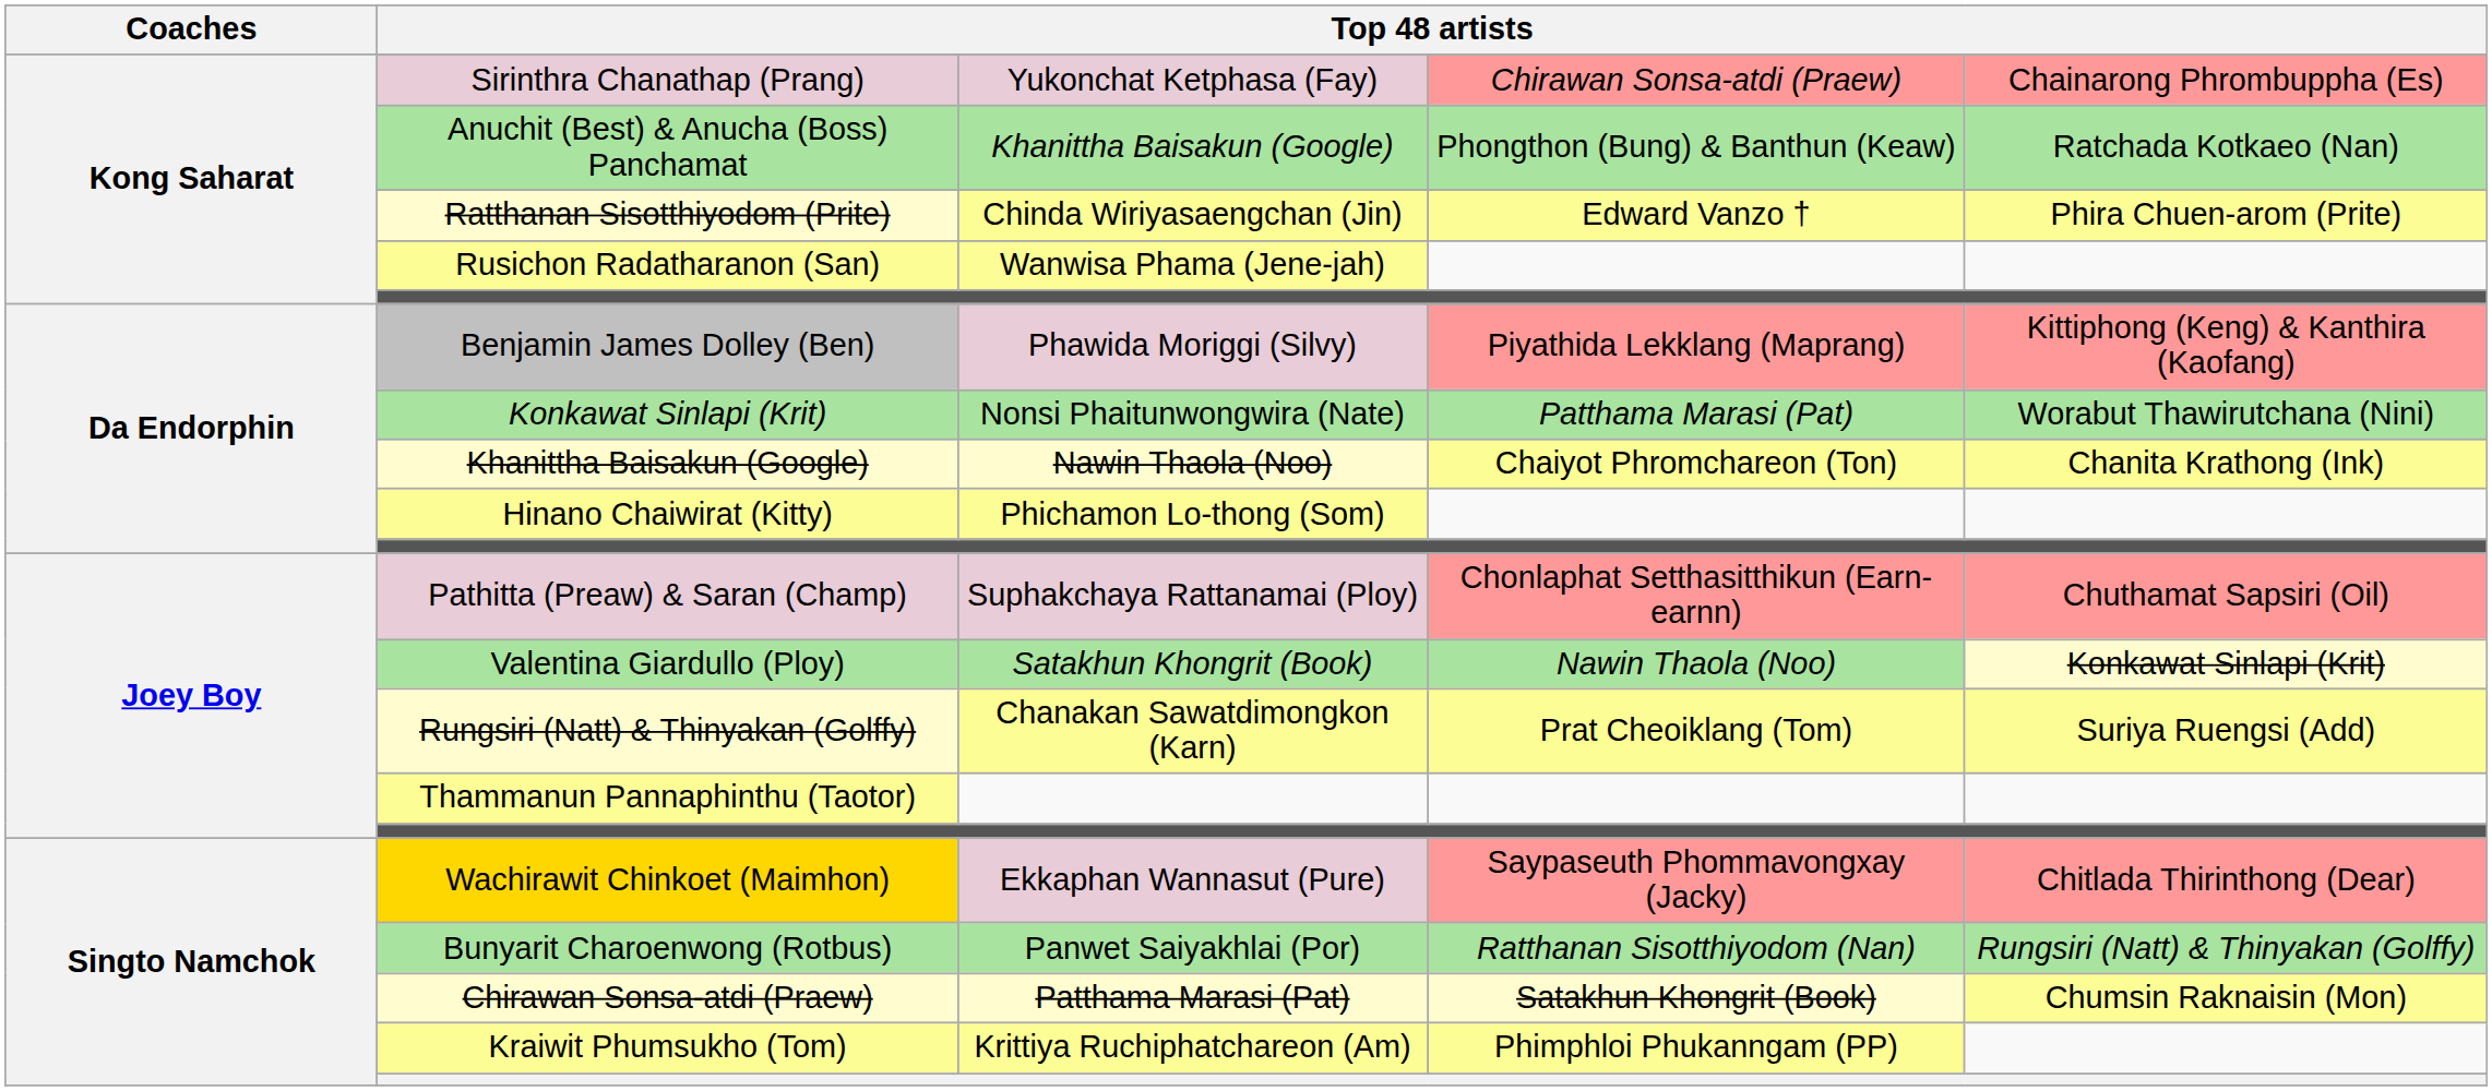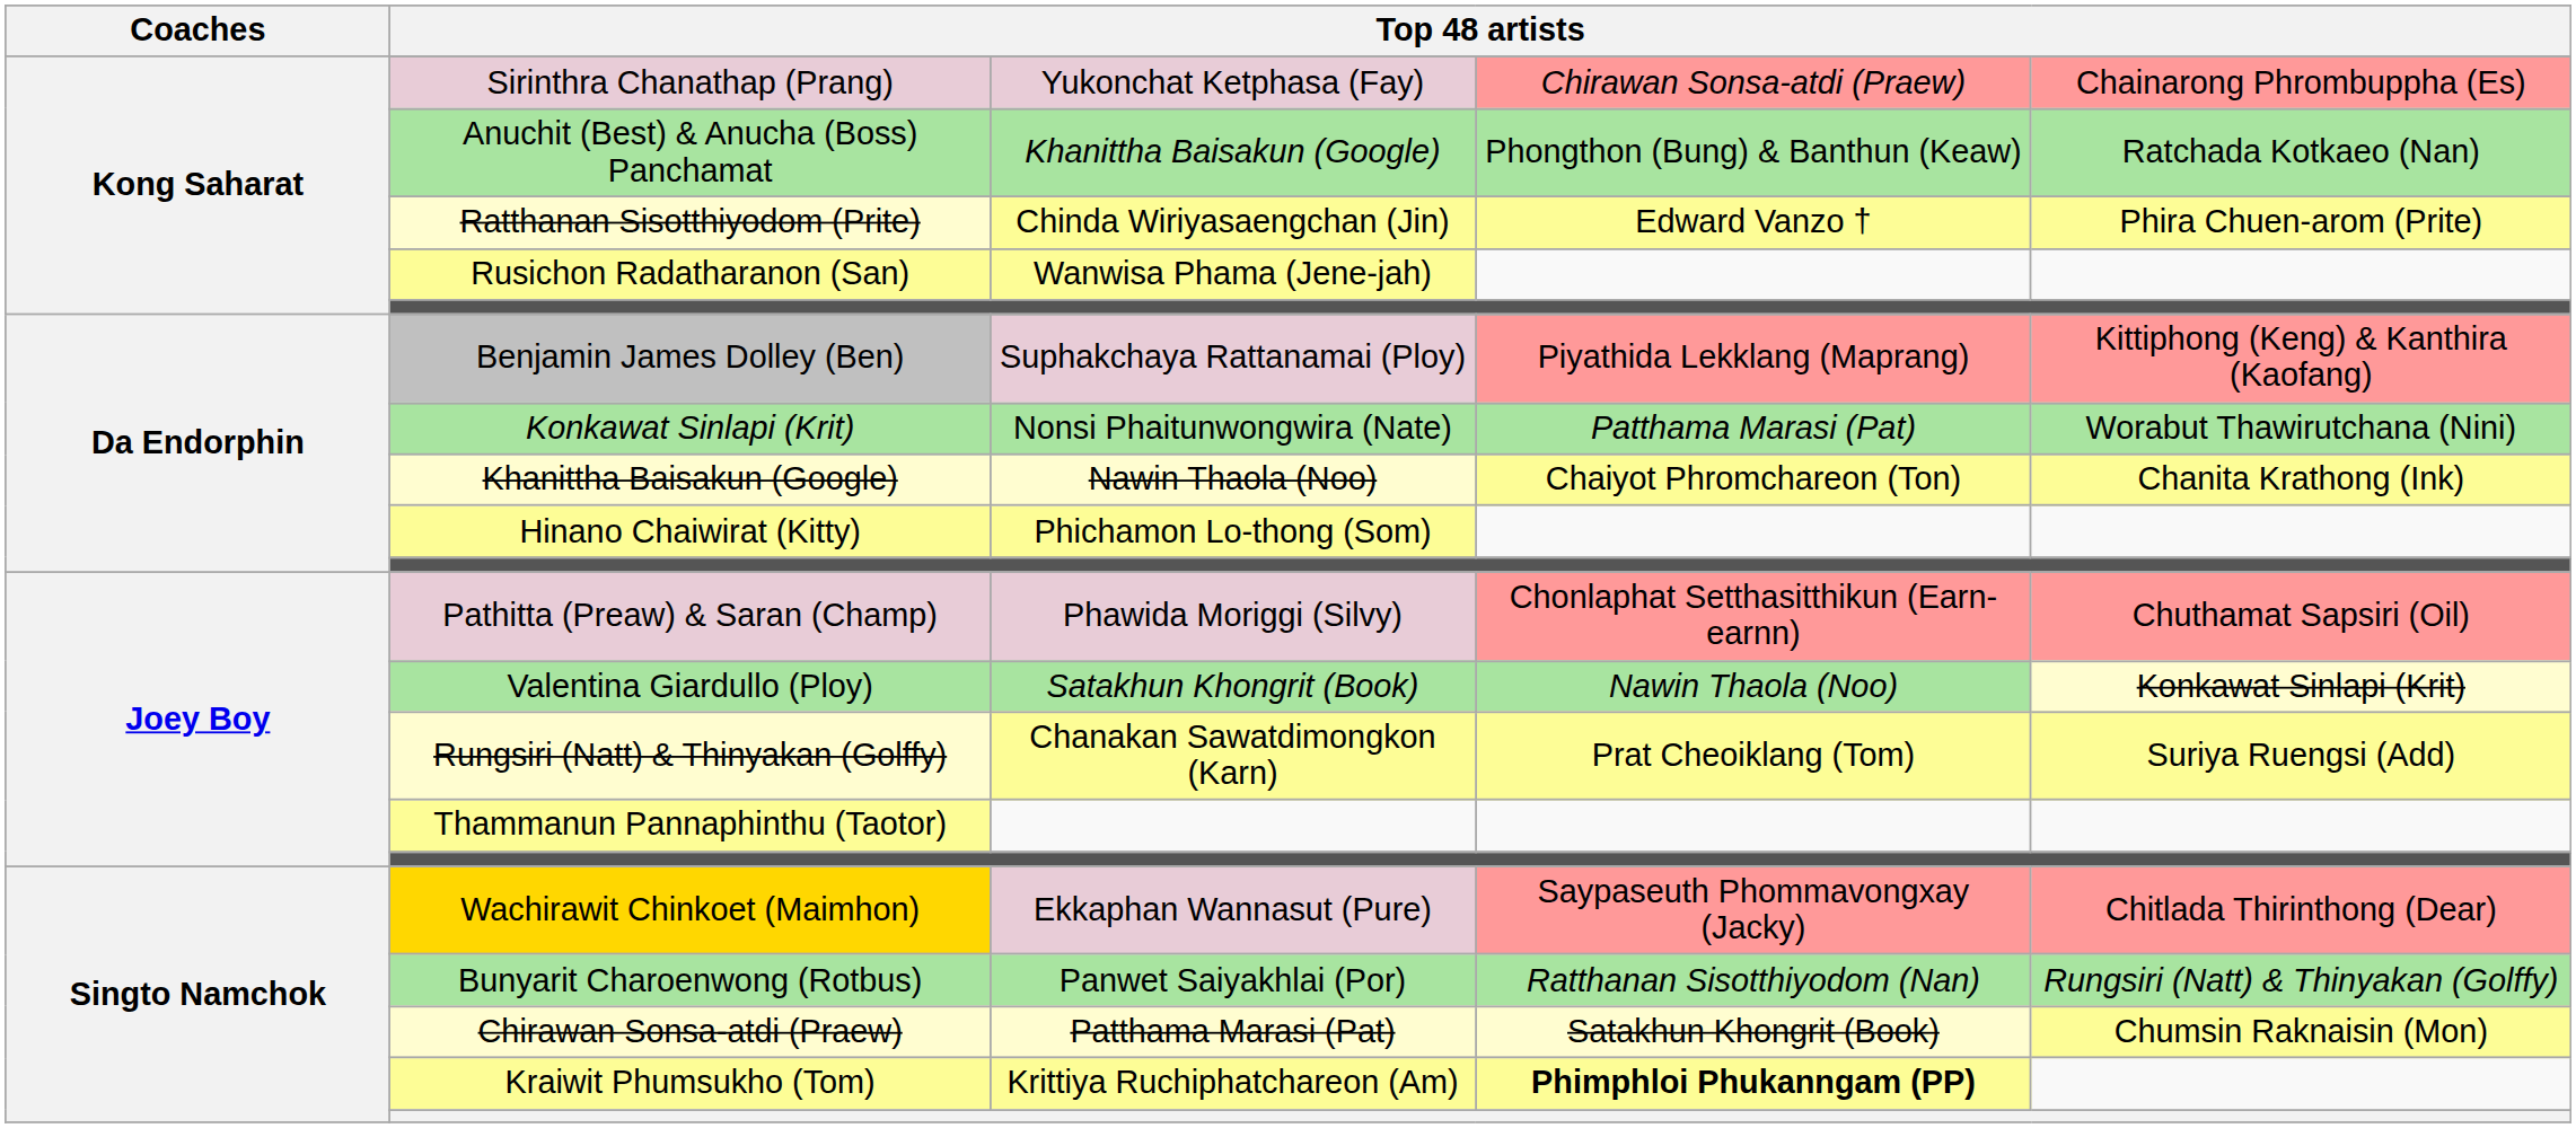 <table class="wikitable" style="text-align:center; width:100%;">
 <tr>
 <th style="width:15%;">Coaches</th>
 <th style="width:85%;" colspan="4">Top 48 artists</th>
 </tr>
 <tr>
 <th rowspan="6">Kong Saharat</th>
 </tr>
 <tr>
 <td style="background:#E8CCD7;">Sirinthra Chanathap (Prang)</td>
 <td style="background:#E8CCD7;">Yukonchat Ketphasa (Fay)</td>
 <td style="background:#FF9999;"><em>Chirawan Sonsa-atdi (Praew)</em></td>
 <td style="background:#FF9999;">Chainarong Phrombuppha (Es)</td>
 </tr>
 <tr>
 <td style="background:#A8E4A0;">Anuchit (Best) & Anucha (Boss) Panchamat</td>
 <td style="background:#A8E4A0;"><em>Khanittha Baisakun (Google)</em></td>
 <td style="background:#A8E4A0;">Phongthon (Bung) & Banthun (Keaw)</td>
 <td style="background:#A8E4A0;">Ratchada Kotkaeo (Nan)</td>
 </tr>
 <tr>
 <td style="background:#FFFDD0;"><s>Ratthanan Sisotthiyodom (Prite)</s></td>
 <td style="background:#FDFD96;">Chinda Wiriyasaengchan (Jin)</td>
 <td style="background:#FDFD96;">Edward Vanzo †</td>
 <td style="background:#FDFD96;">Phira Chuen-arom (Prite)</td>
 </tr>
 <tr>
 <td style="background:#FDFD96;">Rusichon Radatharanon (San)</td>
 <td style="background:#FDFD96;">Wanwisa Phama (Jene-jah)</td>
 <td></td>
 <td></td>
 </tr>
 <tr>
 <td colspan="4" style="background:#555;"></td>
 </tr>
 <tr>
 <th rowspan="6">Da Endorphin</th>
 </tr>
 <tr>
 <td style="background:silver;">Benjamin James Dolley (Ben)</td>
-<td style="background:#E8CCD7;">Phawida Moriggi (Silvy)</td>
+<td style="background:#E8CCD7;">Suphakchaya Rattanamai (Ploy)</td>
 <td style="background:#FF9999;">Piyathida Lekklang (Maprang)</td>
 <td style="background:#FF9999;">Kittiphong (Keng) & Kanthira (Kaofang)</td>
 </tr>
 <tr>
 <td style="background:#A8E4A0;"><em>Konkawat Sinlapi (Krit)</em></td>
 <td style="background:#A8E4A0;">Nonsi Phaitunwongwira (Nate)</td>
 <td style="background:#A8E4A0;"><em>Patthama Marasi (Pat)</em></td>
 <td style="background:#A8E4A0;">Worabut Thawirutchana (Nini)</td>
 </tr>
 <tr>
 <td style="background:#FFFDD0;"><s>Khanittha Baisakun (Google)</s></td>
 <td style="background:#FFFDD0;"><s>Nawin Thaola (Noo)</s></td>
 <td style="background:#FDFD96;">Chaiyot Phromchareon (Ton)</td>
 <td style="background:#FDFD96;">Chanita Krathong (Ink)</td>
 </tr>
 <tr>
 <td style="background:#FDFD96;">Hinano Chaiwirat (Kitty)</td>
 <td style="background:#FDFD96;">Phichamon Lo-thong (Som)</td>
 <td></td>
 <td></td>
 </tr>
 <tr>
 <td colspan="4" style="background:#555;"></td>
 </tr>
 <tr>
 <th rowspan="6"><a href='#'>Joey Boy</a></th>
 </tr>
 <tr>
 <td style="background:#E8CCD7;">Pathitta (Preaw) & Saran (Champ) </td>
-<td style="background:#E8CCD7;">Suphakchaya Rattanamai (Ploy)</td>
+<td style="background:#E8CCD7;">Phawida Moriggi (Silvy)</td>
 <td style="background:#FF9999;">Chonlaphat Setthasitthikun (Earn-earnn)</td>
 <td style="background:#FF9999;">Chuthamat Sapsiri (Oil)</td>
 </tr>
 <tr>
 <td style="background:#A8E4A0;">Valentina Giardullo (Ploy)</td>
 <td style="background:#A8E4A0;"><em>Satakhun Khongrit (Book)</em></td>
 <td style="background:#A8E4A0;"><em>Nawin Thaola (Noo)</em></td>
 <td style="background:#FFFDD0;"><s>Konkawat Sinlapi (Krit)</s></td>
 </tr>
 <tr>
 <td style="background:#FFFDD0;"><s>Rungsiri (Natt) & Thinyakan (Golffy)</s></td>
 <td style="background:#FDFD96;">Chanakan Sawatdimongkon (Karn)</td>
 <td style="background:#FDFD96;">Prat Cheoiklang (Tom)</td>
 <td style="background:#FDFD96;">Suriya Ruengsi (Add)</td>
 </tr>
 <tr>
 <td style="background:#FDFD96;">Thammanun Pannaphinthu (Taotor)</td>
 <td></td>
 <td></td>
 <td></td>
 </tr>
 <tr>
 <td colspan="4" style="background:#555;"></td>
 </tr>
 <tr>
 <th rowspan="6">Singto Namchok</th>
 </tr>
 <tr>
 <td style="background:gold;">Wachirawit Chinkoet (Maimhon)</td>
 <td style="background:#E8CCD7;">Ekkaphan Wannasut (Pure)</td>
 <td style="background:#FF9999;">Saypaseuth Phommavongxay (Jacky)</td>
 <td style="background:#FF9999;">Chitlada Thirinthong (Dear)</td>
 </tr>
 <tr>
 <td style="background:#A8E4A0;">Bunyarit Charoenwong (Rotbus)</td>
 <td style="background:#A8E4A0;">Panwet Saiyakhlai (Por)</td>
 <td style="background:#A8E4A0;"><em>Ratthanan Sisotthiyodom (Nan)</em></td>
 <td style="background:#A8E4A0;"><em>Rungsiri (Natt) & Thinyakan (Golffy)</em></td>
 </tr>
 <tr>
 <td style="background:#FFFDD0;"><s>Chirawan Sonsa-atdi (Praew)</s></td>
 <td style="background:#FFFDD0;"><s>Patthama Marasi (Pat)</s></td>
 <td style="background:#FFFDD0;"><s>Satakhun Khongrit (Book)</s></td>
 <td style="background:#FDFD96;">Chumsin Raknaisin (Mon)</td>
 </tr>
 <tr>
 <td style="background:#FDFD96;">Kraiwit Phumsukho (Tom)</td>
 <td style="background:#FDFD96;">Krittiya Ruchiphatchareon (Am)</td>
-<td style="background:#FDFD96;">Phimphloi Phukanngam (PP)</td>
+<td style="background:#FDFD96;"><strong>Phimphloi Phukanngam (PP)</strong></td>
 <td></td>
 </tr>
 <tr>
 <th style="font-size:90%; line-height:12px;" colspan="4"><small></small></th>
 </tr>
 </table>
